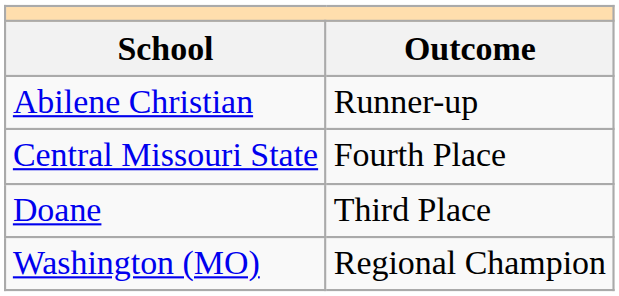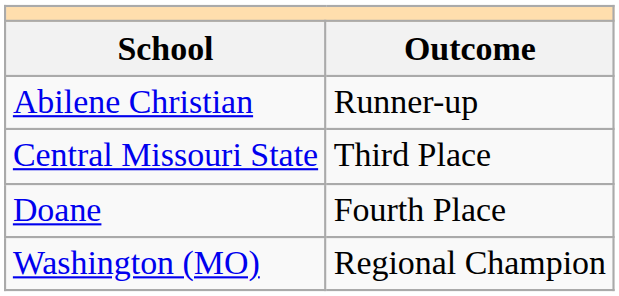 <table class="wikitable" style="float:left; margin-right:1em;">
 <tr>
 <th colspan="3" style="background:#ffdead;"></th>
 </tr>
 <tr>
 <th>School</th>
 <th>Outcome</th>
 </tr>
 <tr>
 <td><a href='#'>Abilene Christian</a></td>
 <td>Runner-up</td>
 </tr>
 <tr>
 <td><a href='#'>Central Missouri State</a></td>
-<td>Fourth Place</td>
+<td>Third Place</td>
 </tr>
 <tr>
 <td><a href='#'>Doane</a></td>
-<td>Third Place</td>
+<td>Fourth Place</td>
 </tr>
 <tr>
 <td><a href='#'>Washington (MO)</a></td>
 <td>Regional Champion</td>
 </tr>
 </table>
